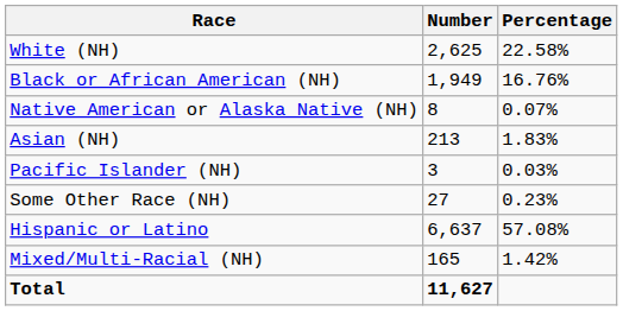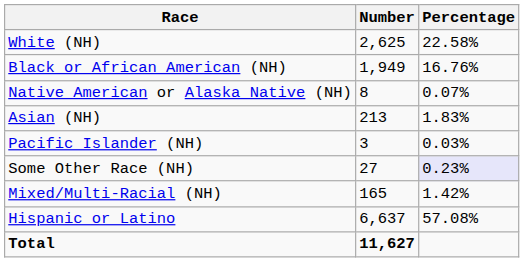 <table class="wikitable">
 <tr>
 <th>Race</th>
 <th>Number</th>
 <th>Percentage</th>
 </tr>
 <tr>
 <td><a href='#'>White</a> (NH)</td>
 <td>2,625</td>
 <td>22.58%</td>
 </tr>
 <tr>
 <td><a href='#'>Black or African American</a> (NH)</td>
 <td>1,949</td>
 <td>16.76%</td>
 </tr>
 <tr>
 <td><a href='#'>Native American</a> or <a href='#'>Alaska Native</a> (NH)</td>
 <td>8</td>
 <td>0.07%</td>
 </tr>
 <tr>
 <td><a href='#'>Asian</a> (NH)</td>
 <td>213</td>
 <td>1.83%</td>
 </tr>
 <tr>
 <td><a href='#'>Pacific Islander</a> (NH)</td>
 <td>3</td>
 <td>0.03%</td>
 </tr>
 <tr>
 <td>Some Other Race (NH)</td>
 <td>27</td>
-<td>0.23%</td>
+<td style="background: lavender;">0.23%</td>
+</tr>
+<tr>
+<td><a href='#'>Mixed/Multi-Racial</a> (NH)</td>
+<td>165</td>
+<td>1.42%</td>
 </tr>
 <tr>
 <td><a href='#'>Hispanic or Latino</a></td>
 <td>6,637</td>
 <td>57.08%</td>
 </tr>
 <tr>
-<td><a href='#'>Mixed/Multi-Racial</a> (NH)</td>
-<td>165</td>
-<td>1.42%</td>
-</tr>
-<tr>
 <td><strong>Total</strong></td>
 <td><strong>11,627</strong></td>
 <td></td>
 </tr>
 </table>
